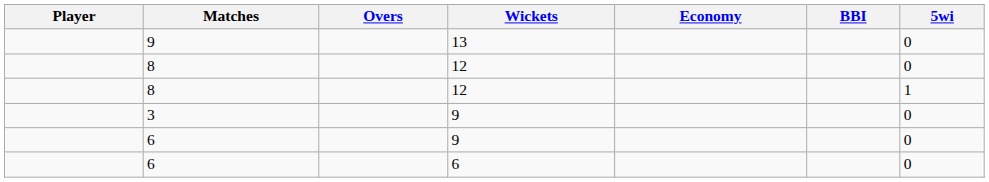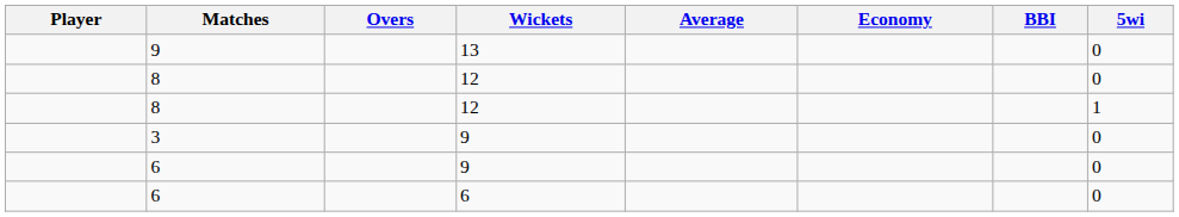 <table class="wikitable sortable" style="width:80%;">
 <tr>
 <th>Player</th>
 <th>Matches</th>
 <th><a href='#'>Overs</a></th>
 <th><a href='#'>Wickets</a></th>
+<th><a href='#'>Average</a></th>
 <th><a href='#'>Economy</a></th>
 <th><a href='#'>BBI</a></th>
 <th><a href='#'>5wi</a></th>
 </tr>
 <tr>
 <td></td>
 <td>9</td>
 <td></td>
 <td>13</td>
 <td></td>
 <td></td>
+<td></td>
 <td>0</td>
 </tr>
 <tr>
 <td></td>
 <td>8</td>
 <td></td>
 <td>12</td>
+<td></td>
 <td></td>
 <td></td>
 <td>0</td>
 </tr>
 <tr>
 <td></td>
 <td>8</td>
 <td></td>
 <td>12</td>
 <td></td>
 <td></td>
+<td></td>
 <td>1</td>
 </tr>
 <tr>
 <td></td>
 <td>3</td>
 <td></td>
 <td>9</td>
+<td></td>
 <td></td>
 <td></td>
 <td>0</td>
 </tr>
 <tr>
 <td></td>
 <td>6</td>
 <td></td>
 <td>9</td>
 <td></td>
 <td></td>
+<td></td>
 <td>0</td>
 </tr>
 <tr>
 <td></td>
 <td>6</td>
 <td></td>
 <td>6</td>
 <td></td>
 <td></td>
+<td></td>
 <td>0</td>
 </tr>
 </table>
